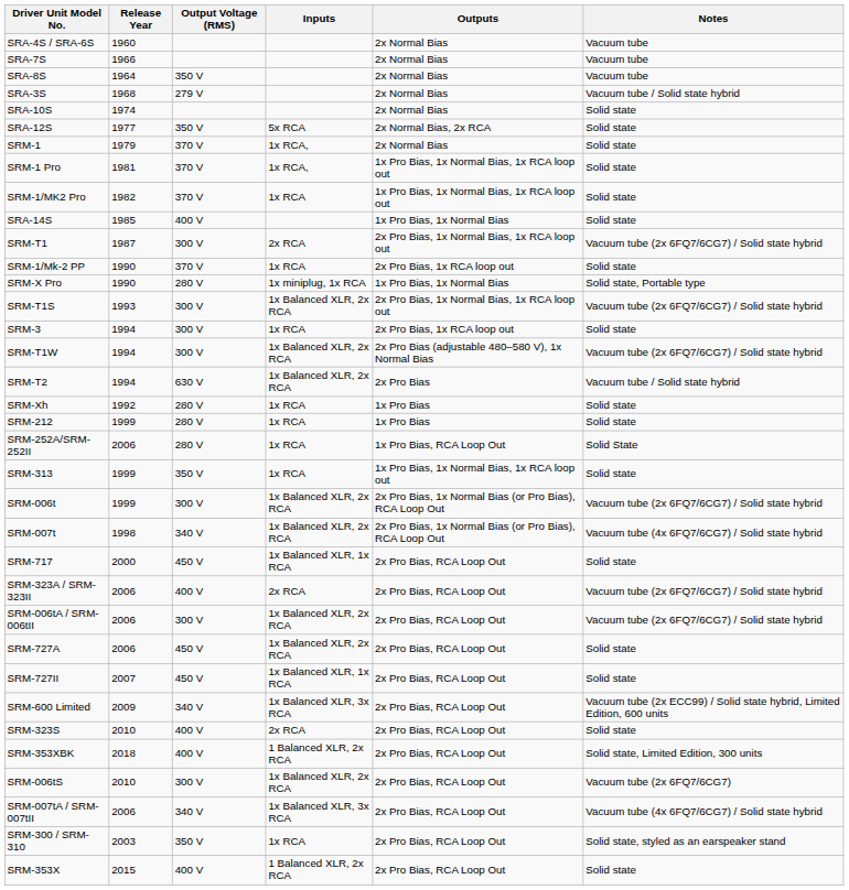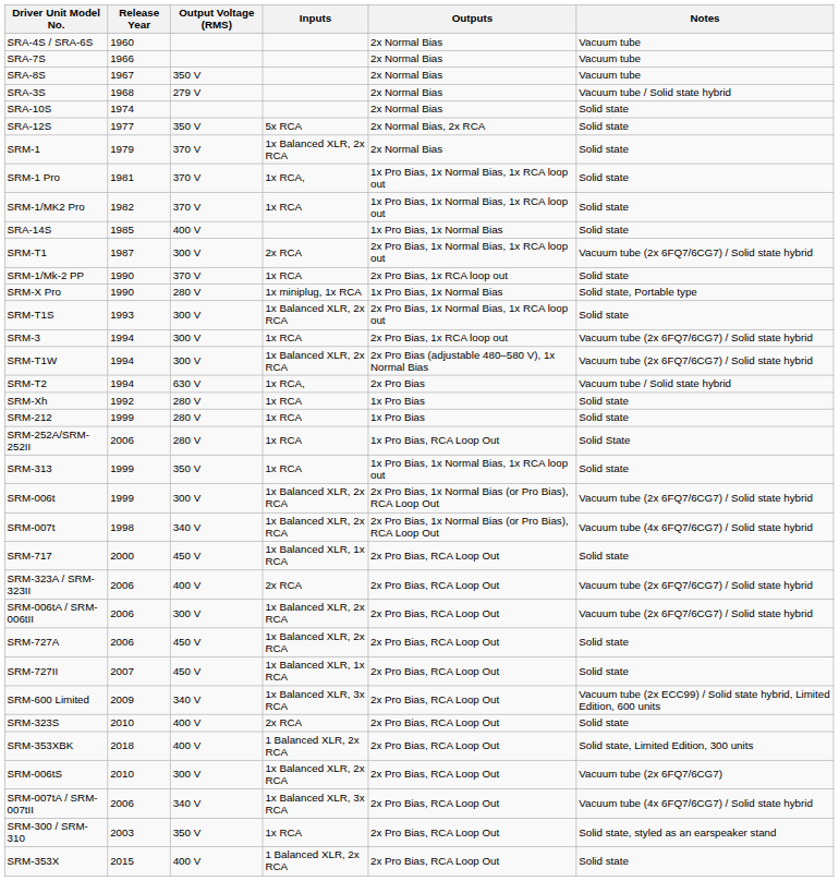 <table class="wikitable">
 <tr>
 <th>Driver Unit Model No.</th>
 <th>Release Year</th>
 <th>Output Voltage (RMS)</th>
 <th>Inputs</th>
 <th>Outputs</th>
 <th>Notes</th>
 </tr>
 <tr>
 <td>SRA-4S / SRA-6S</td>
 <td>1960</td>
 <td></td>
 <td></td>
 <td>2x Normal Bias</td>
 <td>Vacuum tube</td>
 </tr>
 <tr>
 <td>SRA-7S</td>
 <td>1966</td>
 <td></td>
 <td></td>
 <td>2x Normal Bias</td>
 <td>Vacuum tube</td>
 </tr>
 <tr>
 <td>SRA-8S</td>
-<td>1964</td>
+<td>1967</td>
 <td>350 V</td>
 <td></td>
 <td>2x Normal Bias</td>
 <td>Vacuum tube</td>
 </tr>
 <tr>
 <td>SRA-3S</td>
 <td>1968</td>
 <td>279 V</td>
 <td></td>
 <td>2x Normal Bias</td>
 <td>Vacuum tube / Solid state hybrid</td>
 </tr>
 <tr>
 <td>SRA-10S</td>
 <td>1974</td>
 <td></td>
 <td></td>
 <td>2x Normal Bias</td>
 <td>Solid state</td>
 </tr>
 <tr>
 <td>SRA-12S</td>
 <td>1977</td>
 <td>350 V</td>
 <td>5x RCA</td>
 <td>2x Normal Bias, 2x RCA</td>
 <td>Solid state</td>
 </tr>
 <tr>
 <td>SRM-1</td>
 <td>1979</td>
 <td>370 V</td>
-<td>1x RCA,</td>
+<td>1x Balanced XLR, 2x RCA</td>
 <td>2x Normal Bias</td>
 <td>Solid state</td>
 </tr>
 <tr>
 <td>SRM-1 Pro</td>
 <td>1981</td>
 <td>370 V</td>
 <td>1x RCA,</td>
 <td>1x Pro Bias, 1x Normal Bias, 1x RCA loop out</td>
 <td>Solid state</td>
 </tr>
 <tr>
 <td>SRM-1/MK2 Pro</td>
 <td>1982</td>
 <td>370 V</td>
 <td>1x RCA</td>
 <td>1x Pro Bias, 1x Normal Bias, 1x RCA loop out</td>
 <td>Solid state</td>
 </tr>
 <tr>
 <td>SRA-14S</td>
 <td>1985</td>
 <td>400 V</td>
 <td></td>
 <td>1x Pro Bias, 1x Normal Bias</td>
 <td>Solid state</td>
 </tr>
 <tr>
 <td>SRM-T1</td>
 <td>1987</td>
 <td>300 V</td>
 <td>2x RCA</td>
 <td>2x Pro Bias, 1x Normal Bias, 1x RCA loop out</td>
 <td>Vacuum tube (2x 6FQ7/6CG7) / Solid state hybrid</td>
 </tr>
 <tr>
 <td>SRM-1/Mk-2 PP</td>
 <td>1990</td>
 <td>370 V</td>
 <td>1x RCA</td>
 <td>2x Pro Bias, 1x RCA loop out</td>
 <td>Solid state</td>
 </tr>
 <tr>
 <td>SRM-X Pro</td>
 <td>1990</td>
 <td>280 V</td>
 <td>1x miniplug, 1x RCA</td>
 <td>1x Pro Bias, 1x Normal Bias</td>
 <td>Solid state, Portable type</td>
 </tr>
 <tr>
 <td>SRM-T1S</td>
 <td>1993</td>
 <td>300 V</td>
 <td>1x Balanced XLR, 2x RCA</td>
 <td>2x Pro Bias, 1x Normal Bias, 1x RCA loop out</td>
-<td>Vacuum tube (2x 6FQ7/6CG7) / Solid state hybrid</td>
+<td>Solid state</td>
 </tr>
 <tr>
 <td>SRM-3</td>
 <td>1994</td>
 <td>300 V</td>
 <td>1x RCA</td>
 <td>2x Pro Bias, 1x RCA loop out</td>
-<td>Solid state</td>
+<td>Vacuum tube (2x 6FQ7/6CG7) / Solid state hybrid</td>
 </tr>
 <tr>
 <td>SRM-T1W</td>
 <td>1994</td>
 <td>300 V</td>
 <td>1x Balanced XLR, 2x RCA</td>
 <td>2x Pro Bias (adjustable 480–580 V), 1x Normal Bias</td>
 <td>Vacuum tube (2x 6FQ7/6CG7) / Solid state hybrid</td>
 </tr>
 <tr>
 <td>SRM-T2</td>
 <td>1994</td>
 <td>630 V</td>
-<td>1x Balanced XLR, 2x RCA</td>
+<td>1x RCA,</td>
 <td>2x Pro Bias</td>
 <td>Vacuum tube / Solid state hybrid</td>
 </tr>
 <tr>
 <td>SRM-Xh</td>
 <td>1992</td>
 <td>280 V</td>
 <td>1x RCA</td>
 <td>1x Pro Bias</td>
 <td>Solid state</td>
 </tr>
 <tr>
 <td>SRM-212</td>
 <td>1999</td>
 <td>280 V</td>
 <td>1x RCA</td>
 <td>1x Pro Bias</td>
 <td>Solid state</td>
 </tr>
 <tr>
 <td>SRM-252A/SRM-252II</td>
 <td>2006</td>
 <td>280 V</td>
 <td>1x RCA</td>
 <td>1x Pro Bias, RCA Loop Out</td>
 <td>Solid State</td>
 </tr>
 <tr>
 <td>SRM-313</td>
 <td>1999</td>
 <td>350 V</td>
 <td>1x RCA</td>
 <td>1x Pro Bias, 1x Normal Bias, 1x RCA loop out</td>
 <td>Solid state</td>
 </tr>
 <tr>
 <td>SRM-006t</td>
 <td>1999</td>
 <td>300 V</td>
 <td>1x Balanced XLR, 2x RCA</td>
 <td>2x Pro Bias, 1x Normal Bias (or Pro Bias), RCA Loop Out</td>
 <td>Vacuum tube (2x 6FQ7/6CG7) / Solid state hybrid</td>
 </tr>
 <tr>
 <td>SRM-007t</td>
 <td>1998</td>
 <td>340 V</td>
 <td>1x Balanced XLR, 2x RCA</td>
 <td>2x Pro Bias, 1x Normal Bias (or Pro Bias), RCA Loop Out</td>
 <td>Vacuum tube (4x 6FQ7/6CG7) / Solid state hybrid</td>
 </tr>
 <tr>
 <td>SRM-717</td>
 <td>2000</td>
 <td>450 V</td>
 <td>1x Balanced XLR, 1x RCA</td>
 <td>2x Pro Bias, RCA Loop Out</td>
 <td>Solid state</td>
 </tr>
 <tr>
 <td>SRM-323A / SRM-323II</td>
 <td>2006</td>
 <td>400 V</td>
 <td>2x RCA</td>
 <td>2x Pro Bias, RCA Loop Out</td>
 <td>Vacuum tube (2x 6FQ7/6CG7) / Solid state hybrid</td>
 </tr>
 <tr>
 <td>SRM-006tA / SRM-006tII</td>
 <td>2006</td>
 <td>300 V</td>
 <td>1x Balanced XLR, 2x RCA</td>
 <td>2x Pro Bias, RCA Loop Out</td>
 <td>Vacuum tube (2x 6FQ7/6CG7) / Solid state hybrid</td>
 </tr>
 <tr>
 <td>SRM-727A</td>
 <td>2006</td>
 <td>450 V</td>
 <td>1x Balanced XLR, 2x RCA</td>
 <td>2x Pro Bias, RCA Loop Out</td>
 <td>Solid state</td>
 </tr>
 <tr>
 <td>SRM-727II</td>
 <td>2007</td>
 <td>450 V</td>
 <td>1x Balanced XLR, 1x RCA</td>
 <td>2x Pro Bias, RCA Loop Out</td>
 <td>Solid state</td>
 </tr>
 <tr>
 <td>SRM-600 Limited</td>
 <td>2009</td>
 <td>340 V</td>
 <td>1x Balanced XLR, 3x RCA</td>
 <td>2x Pro Bias, RCA Loop Out</td>
 <td>Vacuum tube (2x ECC99) / Solid state hybrid, Limited Edition, 600 units</td>
 </tr>
 <tr>
 <td>SRM-323S</td>
 <td>2010</td>
 <td>400 V</td>
 <td>2x RCA</td>
 <td>2x Pro Bias, RCA Loop Out</td>
 <td>Solid state</td>
 </tr>
 <tr>
 <td>SRM-353XBK</td>
 <td>2018</td>
 <td>400 V</td>
 <td>1 Balanced XLR, 2x RCA</td>
 <td>2x Pro Bias, RCA Loop Out</td>
 <td>Solid state, Limited Edition, 300 units</td>
 </tr>
 <tr>
 <td>SRM-006tS</td>
 <td>2010</td>
 <td>300 V</td>
 <td>1x Balanced XLR, 2x RCA</td>
 <td>2x Pro Bias, RCA Loop Out</td>
 <td>Vacuum tube (2x 6FQ7/6CG7)</td>
 </tr>
 <tr>
 <td>SRM-007tA / SRM-007tII</td>
 <td>2006</td>
 <td>340 V</td>
 <td>1x Balanced XLR, 3x RCA</td>
 <td>2x Pro Bias, RCA Loop Out</td>
 <td>Vacuum tube (4x 6FQ7/6CG7) / Solid state hybrid</td>
 </tr>
 <tr>
 <td>SRM-300 / SRM-310</td>
 <td>2003</td>
 <td>350 V</td>
 <td>1x RCA</td>
 <td>2x Pro Bias, RCA Loop Out</td>
 <td>Solid state, styled as an earspeaker stand</td>
 </tr>
 <tr>
 <td>SRM-353X</td>
 <td>2015</td>
 <td>400 V</td>
 <td>1 Balanced XLR, 2x RCA</td>
 <td>2x Pro Bias, RCA Loop Out</td>
 <td>Solid state</td>
 </tr>
 </table>
